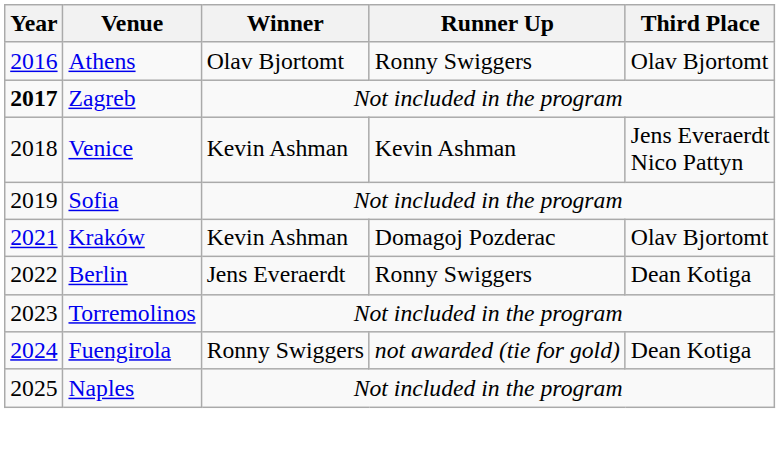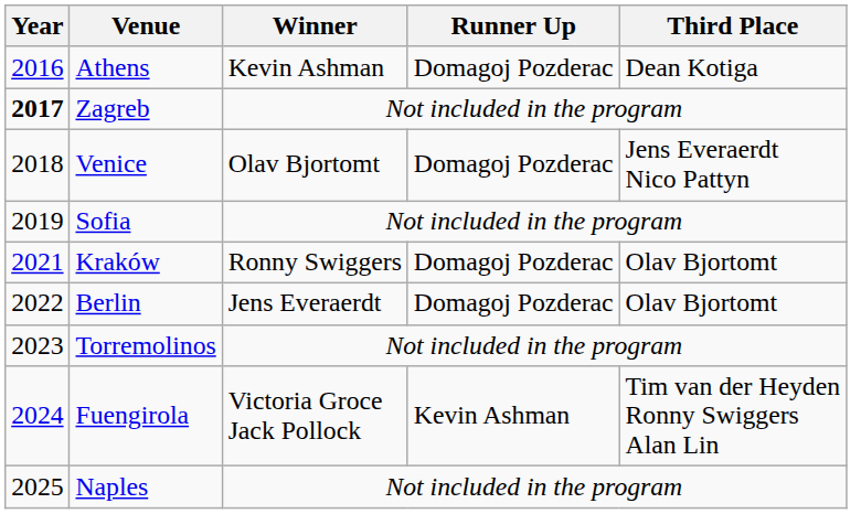 <table class="wikitable" border="1">
 <tr>
 <th>Year</th>
 <th>Venue</th>
 <th>Winner</th>
 <th>Runner Up</th>
 <th>Third Place</th>
 </tr>
 <tr>
 <td><a href='#'>2016</a></td>
 <td> <a href='#'>Athens</a></td>
-<td> Olav Bjortomt</td>
-<td> Ronny Swiggers</td>
-<td> Olav Bjortomt</td>
+<td> Kevin Ashman</td>
+<td> Domagoj Pozderac</td>
+<td> Dean Kotiga</td>
 </tr>
 <tr>
 <td><strong>2017</strong></td>
 <td> <a href='#'>Zagreb</a></td>
 <td colspan=3 align=center><em>Not included in the program</em></td>
 </tr>
 <tr>
 <td>2018</td>
 <td> <a href='#'>Venice</a></td>
-<td> Kevin Ashman</td>
-<td> Kevin Ashman</td>
+<td> Olav Bjortomt</td>
+<td> Domagoj Pozderac</td>
 <td> Jens Everaerdt <br>  Nico Pattyn</td>
 </tr>
 <tr>
 <td>2019</td>
 <td> <a href='#'>Sofia</a></td>
 <td colspan=3 align=center><em>Not included in the program</em></td>
 </tr>
 <tr>
 <td><a href='#'>2021</a></td>
 <td> <a href='#'>Kraków</a></td>
-<td> Kevin Ashman</td>
+<td> Ronny Swiggers</td>
 <td> Domagoj Pozderac</td>
 <td> Olav Bjortomt</td>
 </tr>
 <tr>
 <td>2022</td>
 <td> <a href='#'>Berlin</a></td>
 <td> Jens Everaerdt</td>
-<td> Ronny Swiggers</td>
-<td> Dean Kotiga</td>
+<td> Domagoj Pozderac</td>
+<td> Olav Bjortomt</td>
 </tr>
 <tr>
 <td>2023</td>
 <td> <a href='#'>Torremolinos</a></td>
 <td colspan=3 align=center><em>Not included in the program</em></td>
 </tr>
 <tr>
 <td><a href='#'>2024</a></td>
 <td> <a href='#'>Fuengirola</a></td>
-<td> Ronny Swiggers</td>
-<td><em>not awarded (tie for gold)</em></td>
-<td> Dean Kotiga</td>
+<td> Victoria Groce <br>  Jack Pollock</td>
+<td> Kevin Ashman</td>
+<td> Tim van der Heyden <br>  Ronny Swiggers <br>  Alan Lin</td>
 </tr>
 <tr>
 <td>2025</td>
 <td> <a href='#'>Naples</a></td>
 <td colspan=3 align=center><em>Not included in the program</em></td>
 </tr>
 </table>
